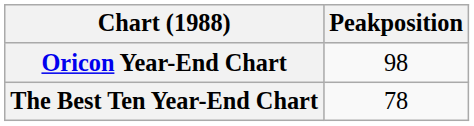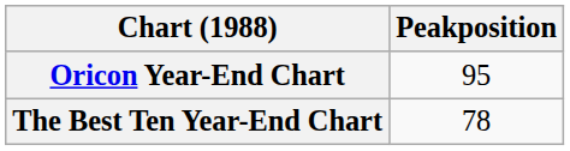 <table class="wikitable plainrowheaders" style="text-align:center;">
 <tr>
 <th>Chart (1988)</th>
 <th>Peakposition</th>
 </tr>
 <tr>
 <th scope="row"><a href='#'>Oricon</a> Year-End Chart</th>
-<td>98</td>
+<td>95</td>
 </tr>
 <tr>
 <th scope="row">The Best Ten Year-End Chart</th>
 <td>78</td>
 </tr>
 </table>
